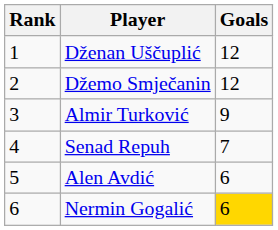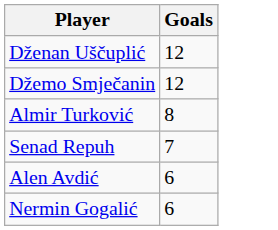 <table class="wikitable">
 <tr>
-<th>Rank</th>
 <th>Player</th>
 <th>Goals</th>
 </tr>
 <tr>
-<td>1</td>
 <td> <a href='#'>Dženan Uščuplić</a></td>
 <td>12</td>
 </tr>
 <tr>
-<td>2</td>
 <td> <a href='#'>Džemo Smječanin</a></td>
 <td>12</td>
 </tr>
 <tr>
-<td>3</td>
 <td> <a href='#'>Almir Turković</a></td>
-<td>9</td>
+<td>8</td>
 </tr>
 <tr>
-<td>4</td>
 <td> <a href='#'>Senad Repuh</a></td>
 <td>7</td>
 </tr>
 <tr>
-<td>5</td>
 <td> <a href='#'>Alen Avdić</a></td>
 <td>6</td>
 </tr>
 <tr>
+<td> <a href='#'>Nermin Gogalić</a></td>
 <td>6</td>
-<td> <a href='#'>Nermin Gogalić</a></td>
-<td style="background: gold;">6</td>
 </tr>
 </table>
